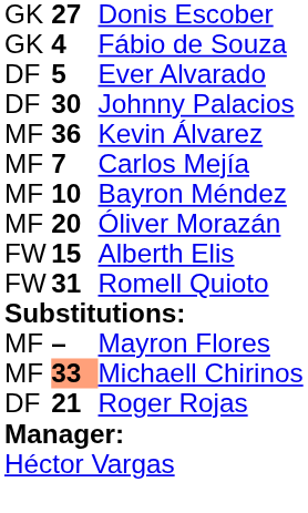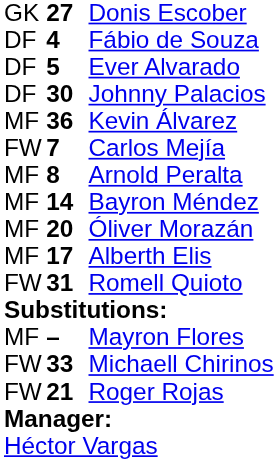 <table style = "font-size: 90%" cellspacing = "0" cellpadding = "0">
 <tr>
 <td colspan = 4></td>
 </tr>
 <tr>
 <th style="width:25px;"></th>
 <th style="width:25px;"></th>
 </tr>
 <tr>
 <td>GK</td>
 <td><strong>27</strong></td>
 <td> <a href='#'>Donis Escober</a></td>
 </tr>
 <tr>
-<td>GK</td>
+<td>DF</td>
 <td><strong>4</strong></td>
 <td> <a href='#'>Fábio de Souza</a></td>
 </tr>
 <tr>
 <td>DF</td>
 <td><strong>5</strong></td>
 <td> <a href='#'>Ever Alvarado</a></td>
 <td></td>
 <td></td>
 </tr>
 <tr>
 <td>DF</td>
 <td><strong>30</strong></td>
 <td> <a href='#'>Johnny Palacios</a></td>
 </tr>
 <tr>
 <td>MF</td>
 <td><strong>36</strong></td>
 <td> <a href='#'>Kevin Álvarez</a></td>
 </tr>
 <tr>
-<td>MF</td>
+<td>FW</td>
 <td><strong>7</strong></td>
 <td> <a href='#'>Carlos Mejía</a></td>
 <td></td>
 <td></td>
 </tr>
 <tr>
 <td>MF</td>
-<td><strong>10</strong></td>
+<td><strong>8</strong></td>
+<td> <a href='#'>Arnold Peralta</a></td>
+<td></td>
+<td></td>
+<td></td>
+<td></td>
+</tr>
+<tr>
+<td>MF</td>
+<td><strong>14</strong></td>
 <td> <a href='#'>Bayron Méndez</a></td>
 </tr>
 <tr>
 <td>MF</td>
 <td><strong>20</strong></td>
 <td> <a href='#'>Óliver Morazán</a></td>
 </tr>
 <tr>
-<td>FW</td>
-<td><strong>15</strong></td>
+<td>MF</td>
+<td><strong>17</strong></td>
 <td> <a href='#'>Alberth Elis</a></td>
 </tr>
 <tr>
 <td>FW</td>
 <td><strong>31</strong></td>
 <td> <a href='#'>Romell Quioto</a></td>
 <td></td>
 <td></td>
 </tr>
 <tr>
 <td colspan = 3><strong>Substitutions:</strong></td>
 </tr>
 <tr>
 <td>MF</td>
 <td><strong>–</strong></td>
 <td> <a href='#'>Mayron Flores</a></td>
 <td></td>
 <td></td>
 </tr>
 <tr>
-<td>MF</td>
-<td style="background: lightsalmon;"><strong>33</strong></td>
+<td>FW</td>
+<td><strong>33</strong></td>
 <td> <a href='#'>Michaell Chirinos</a></td>
 <td></td>
 <td></td>
 </tr>
 <tr>
-<td>DF</td>
+<td>FW</td>
 <td><strong>21</strong></td>
 <td> <a href='#'>Roger Rojas</a></td>
 <td></td>
 <td></td>
 </tr>
 <tr>
 <td colspan = 3><strong>Manager:</strong></td>
 </tr>
 <tr>
 <td colspan = 3> <a href='#'>Héctor Vargas</a></td>
 </tr>
 </table>
